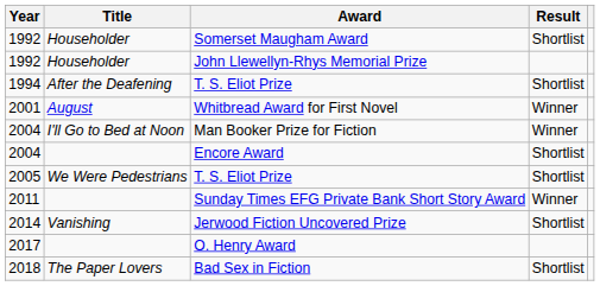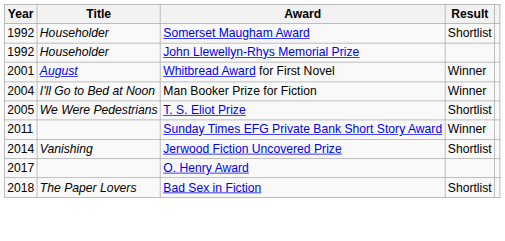 <table class="wikitable">
 <tr>
 <th>Year</th>
 <th>Title</th>
 <th>Award</th>
 <th>Result</th>
 <th></th>
 </tr>
 <tr>
 <td>1992</td>
 <td><em>Householder</em></td>
 <td><a href='#'>Somerset Maugham Award</a></td>
 <td>Shortlist</td>
 <td></td>
 </tr>
 <tr>
 <td>1992</td>
 <td><em>Householder</em></td>
 <td><a href='#'>John Llewellyn-Rhys Memorial Prize</a></td>
 <td></td>
 <td></td>
 </tr>
 <tr>
-<td>1994</td>
-<td><em>After the Deafening</em></td>
-<td><a href='#'>T. S. Eliot Prize</a></td>
-<td>Shortlist</td>
-<td></td>
-</tr>
-<tr>
 <td>2001</td>
 <td><em><a href='#'>August</a></em></td>
 <td><a href='#'>Whitbread Award</a> for First Novel</td>
 <td>Winner</td>
 <td></td>
 </tr>
 <tr>
 <td>2004</td>
 <td><em>I'll Go to Bed at Noon</em></td>
 <td>Man Booker Prize for Fiction</td>
 <td>Winner</td>
-<td></td>
-</tr>
-<tr>
-<td>2004</td>
-<td></td>
-<td><a href='#'>Encore Award</a></td>
-<td>Shortlist</td>
 <td></td>
 </tr>
 <tr>
 <td>2005</td>
 <td><em>We Were Pedestrians</em></td>
 <td><a href='#'>T. S. Eliot Prize</a></td>
 <td>Shortlist</td>
 <td></td>
 </tr>
 <tr>
 <td>2011</td>
 <td></td>
 <td><a href='#'>Sunday Times EFG Private Bank Short Story Award</a></td>
 <td>Winner</td>
 <td></td>
 </tr>
 <tr>
 <td>2014</td>
 <td><em>Vanishing</em></td>
 <td><a href='#'>Jerwood Fiction Uncovered Prize</a></td>
 <td>Shortlist</td>
 <td></td>
 </tr>
 <tr>
 <td>2017</td>
 <td></td>
 <td><a href='#'>O. Henry Award</a></td>
 <td></td>
 <td></td>
 </tr>
 <tr>
 <td>2018</td>
 <td><em>The Paper Lovers</em></td>
 <td><a href='#'>Bad Sex in Fiction</a></td>
 <td>Shortlist</td>
 <td></td>
 </tr>
 </table>
